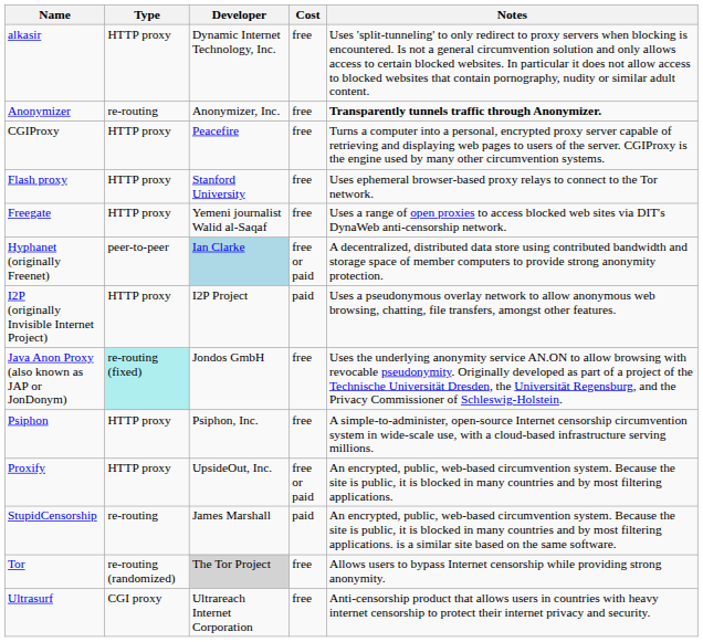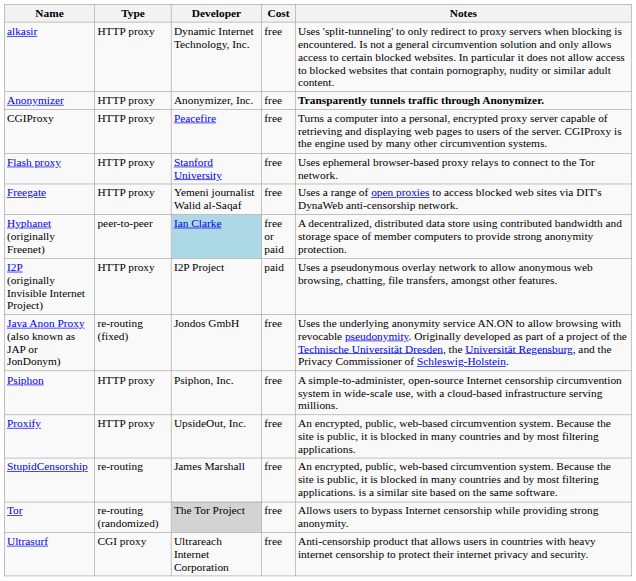 <table class="wikitable sortable mw-collapsible" width="100%">
 <tr>
 <th scope="col" width=120>Name<br></th>
 <th>Type<br></th>
 <th scope="col" width=120>Developer<br></th>
 <th>Cost<br></th>
 <th>Notes<br></th>
 </tr>
 <tr valign="top">
 <td><a href='#'>alkasir</a></td>
 <td>HTTP proxy</td>
 <td>Dynamic Internet Technology, Inc.</td>
 <td>free</td>
 <td>Uses 'split-tunneling' to only redirect to proxy servers when blocking is encountered. Is not a general circumvention solution and only allows access to certain blocked websites. In particular it does not allow access to blocked websites that contain pornography, nudity or similar adult content.</td>
 </tr>
 <tr valign="top">
 <td><a href='#'>Anonymizer</a></td>
-<td>re-routing</td>
+<td>HTTP proxy</td>
 <td>Anonymizer, Inc.</td>
 <td>free</td>
 <td><strong>Transparently tunnels traffic through Anonymizer.</strong></td>
 </tr>
 <tr valign="top">
 <td>CGIProxy</td>
 <td>HTTP proxy</td>
 <td><a href='#'>Peacefire</a></td>
 <td>free</td>
 <td>Turns a computer into a personal, encrypted proxy server capable of retrieving and displaying web pages to users of the server. CGIProxy is the engine used by many other circumvention systems.</td>
 </tr>
 <tr valign="top">
 <td><a href='#'>Flash proxy</a></td>
 <td>HTTP proxy</td>
 <td><a href='#'>Stanford University</a></td>
 <td>free</td>
 <td>Uses ephemeral browser-based proxy relays to connect to the Tor network.</td>
 </tr>
 <tr valign="top">
 <td><a href='#'>Freegate</a></td>
 <td>HTTP proxy</td>
 <td>Yemeni journalist Walid al-Saqaf</td>
 <td>free</td>
 <td>Uses a range of <a href='#'>open proxies</a> to access blocked web sites via DIT's DynaWeb anti-censorship network.</td>
 </tr>
 <tr valign="top">
 <td><a href='#'>Hyphanet</a> (originally Freenet)</td>
 <td>peer-to-peer</td>
 <td style="background: lightblue;"><a href='#'>Ian Clarke</a></td>
 <td>free or paid</td>
 <td>A decentralized, distributed data store using contributed bandwidth and storage space of member computers to provide strong anonymity protection.</td>
 </tr>
 <tr valign="top">
 <td><a href='#'>I2P</a> <br>(originally Invisible Internet Project)</td>
 <td>HTTP proxy</td>
 <td>I2P Project</td>
 <td>paid</td>
 <td>Uses a pseudonymous overlay network to allow anonymous web browsing, chatting, file transfers, amongst other features.</td>
 </tr>
 <tr valign="top">
 <td><a href='#'>Java Anon Proxy</a> (also known as JAP or JonDonym)</td>
-<td style="background: paleturquoise;">re-routing (fixed)</td>
+<td>re-routing (fixed)</td>
 <td>Jondos GmbH</td>
 <td>free</td>
 <td>Uses the underlying anonymity service AN.ON to allow browsing with revocable <a href='#'>pseudonymity</a>. Originally developed as part of a project of the <a href='#'>Technische Universität Dresden</a>, the <a href='#'>Universität Regensburg</a>, and the Privacy Commissioner of <a href='#'>Schleswig-Holstein</a>.</td>
 </tr>
 <tr valign="top">
 <td><a href='#'>Psiphon</a></td>
 <td>HTTP proxy</td>
 <td>Psiphon, Inc.</td>
 <td>free</td>
 <td>A simple-to-administer, open-source Internet censorship circumvention system in wide-scale use, with a cloud-based infrastructure serving millions.</td>
 </tr>
 <tr valign="top">
 <td><a href='#'>Proxify</a></td>
 <td>HTTP proxy</td>
 <td>UpsideOut, Inc.</td>
-<td>free or paid</td>
+<td>free</td>
 <td>An encrypted, public, web-based circumvention system. Because the site is public, it is blocked in many countries and by most filtering applications.</td>
 </tr>
 <tr valign="top">
 <td><a href='#'>StupidCensorship</a></td>
 <td>re-routing</td>
 <td>James Marshall</td>
-<td>paid</td>
+<td>free</td>
 <td>An encrypted, public, web-based circumvention system. Because the site is public, it is blocked in many countries and by most filtering applications.  is a similar site based on the same software.</td>
 </tr>
 <tr valign="top">
 <td><a href='#'>Tor</a></td>
 <td>re-routing (randomized)</td>
 <td style="background: lightgrey;">The Tor Project</td>
 <td>free</td>
 <td> Allows users to bypass Internet censorship while providing strong anonymity.</td>
 </tr>
 <tr valign="top">
 <td><a href='#'>Ultrasurf</a></td>
 <td>CGI proxy</td>
 <td>Ultrareach Internet Corporation</td>
 <td>free</td>
 <td>Anti-censorship product that allows users in countries with heavy internet censorship to protect their internet privacy and security.</td>
 </tr>
 </table>
